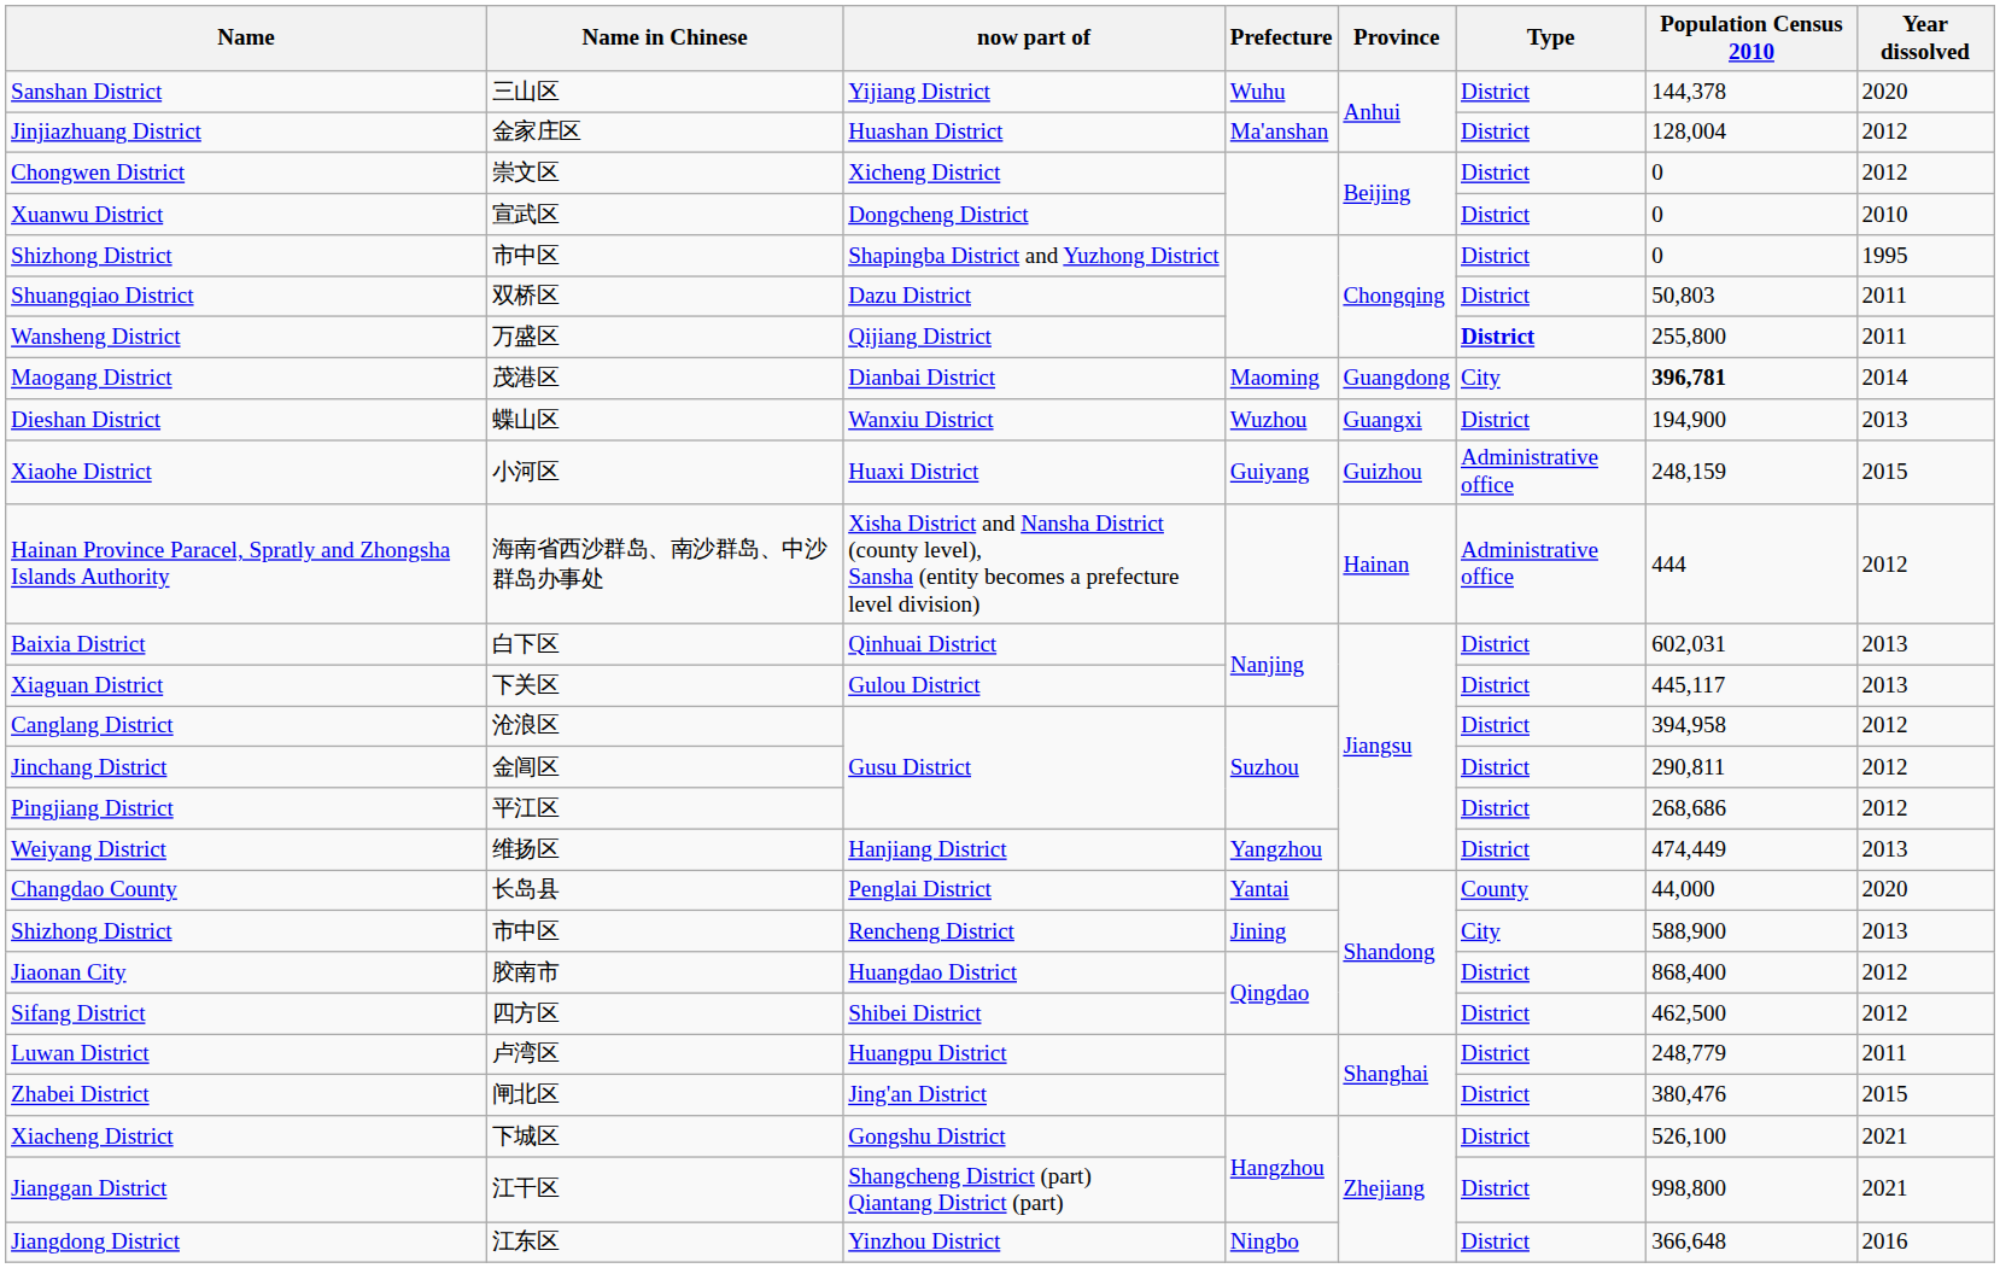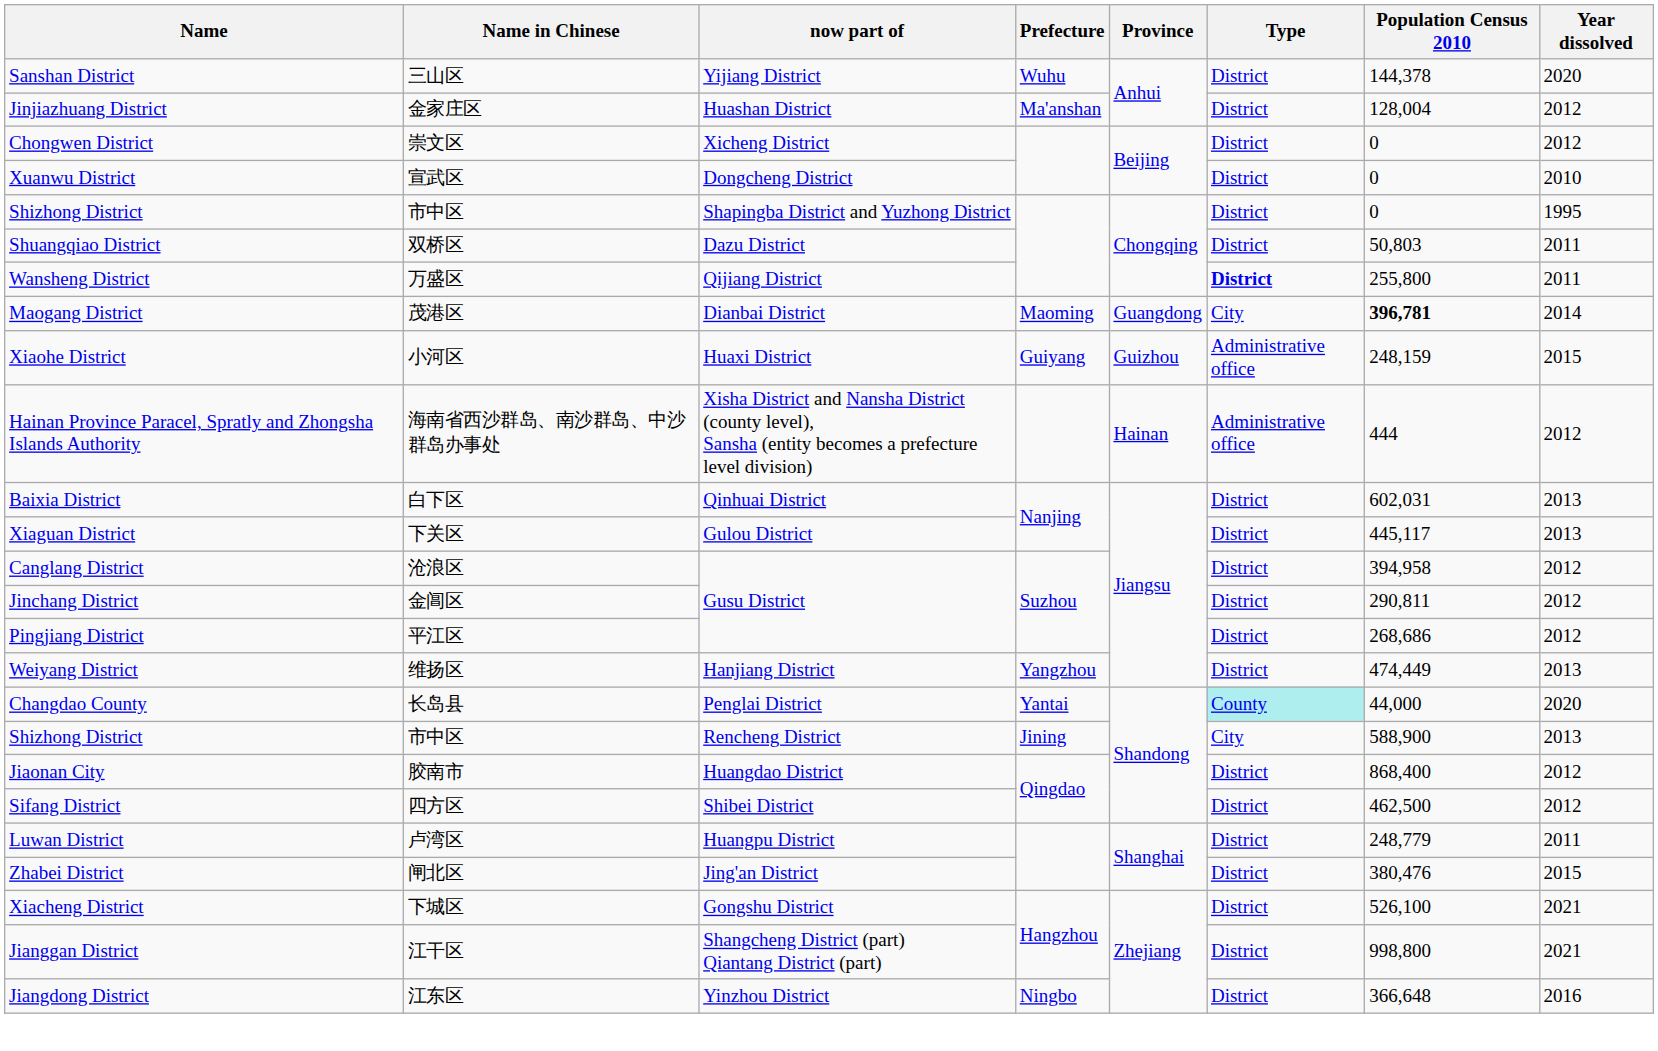 <table class="wikitable sortable" style="font-size:90%;" align="center">
 <tr>
 <th>Name</th>
 <th>Name in Chinese</th>
 <th>now part of</th>
 <th>Prefecture</th>
 <th>Province</th>
 <th>Type</th>
 <th>Population Census <a href='#'>2010</a></th>
 <th>Year dissolved</th>
 </tr>
 <tr>
 <td><a href='#'>Sanshan District</a></td>
 <td>三山区</td>
 <td><a href='#'>Yijiang District</a></td>
 <td><a href='#'>Wuhu</a></td>
 <td rowspan="2"><a href='#'>Anhui</a></td>
 <td><a href='#'>District</a></td>
 <td>144,378</td>
 <td>2020</td>
 </tr>
 <tr>
 <td><a href='#'>Jinjiazhuang District</a></td>
 <td>金家庄区</td>
 <td><a href='#'>Huashan District</a></td>
 <td><a href='#'>Ma'anshan</a></td>
 <td><a href='#'>District</a></td>
 <td>128,004</td>
 <td>2012</td>
 </tr>
 <tr>
 <td><a href='#'>Chongwen District</a></td>
 <td>崇文区</td>
 <td><a href='#'>Xicheng District</a></td>
 <td rowspan="2"></td>
 <td rowspan="2"><a href='#'>Beijing</a></td>
 <td><a href='#'>District</a></td>
 <td><span>0</span></td>
 <td>2012</td>
 </tr>
 <tr>
 <td><a href='#'>Xuanwu District</a></td>
 <td>宣武区</td>
 <td><a href='#'>Dongcheng District</a></td>
 <td><a href='#'>District</a></td>
 <td><span>0</span></td>
 <td>2010</td>
 </tr>
 <tr>
 <td><a href='#'>Shizhong District</a></td>
 <td>市中区</td>
 <td><a href='#'>Shapingba District</a> and <a href='#'>Yuzhong District</a></td>
 <td rowspan="3"></td>
 <td rowspan="3"><a href='#'>Chongqing</a></td>
 <td><a href='#'>District</a></td>
 <td><span>0</span></td>
 <td>1995</td>
 </tr>
 <tr>
 <td><a href='#'>Shuangqiao District</a></td>
 <td>双桥区</td>
 <td><a href='#'>Dazu District</a></td>
 <td><a href='#'>District</a></td>
 <td>50,803</td>
 <td>2011</td>
 </tr>
 <tr>
 <td><a href='#'>Wansheng District</a></td>
 <td>万盛区</td>
 <td><a href='#'>Qijiang District</a></td>
 <td><strong><a href='#'>District</a></strong></td>
 <td>255,800</td>
 <td>2011</td>
 </tr>
 <tr>
 <td><a href='#'>Maogang District</a></td>
 <td>茂港区</td>
 <td><a href='#'>Dianbai District</a></td>
 <td><a href='#'>Maoming</a></td>
 <td><a href='#'>Guangdong</a></td>
 <td><a href='#'>City</a></td>
 <td><strong>396,781</strong></td>
 <td>2014</td>
 </tr>
 <tr>
-<td><a href='#'>Dieshan District</a></td>
-<td>蝶山区</td>
-<td><a href='#'>Wanxiu District</a></td>
-<td><a href='#'>Wuzhou</a></td>
-<td><a href='#'>Guangxi</a></td>
-<td><a href='#'>District</a></td>
-<td>194,900</td>
-<td>2013</td>
-</tr>
-<tr>
 <td><a href='#'>Xiaohe District</a></td>
 <td>小河区</td>
 <td><a href='#'>Huaxi District</a></td>
 <td><a href='#'>Guiyang</a></td>
 <td><a href='#'>Guizhou</a></td>
 <td><a href='#'>Administrative office</a></td>
 <td>248,159</td>
 <td>2015</td>
 </tr>
 <tr>
 <td><a href='#'>Hainan Province Paracel, Spratly and Zhongsha Islands Authority</a></td>
 <td>海南省西沙群岛、南沙群岛、中沙群岛办事处</td>
 <td><a href='#'>Xisha District</a> and <a href='#'>Nansha District</a> (county level),<br><a href='#'>Sansha</a> (entity becomes a prefecture level division)</td>
 <td></td>
 <td><a href='#'>Hainan</a></td>
 <td><a href='#'>Administrative office</a></td>
 <td>444</td>
 <td>2012</td>
 </tr>
 <tr>
 <td><a href='#'>Baixia District</a></td>
 <td>白下区</td>
 <td><a href='#'>Qinhuai District</a></td>
 <td rowspan="2"><a href='#'>Nanjing</a></td>
 <td rowspan="6"><a href='#'>Jiangsu</a></td>
 <td><a href='#'>District</a></td>
 <td>602,031</td>
 <td>2013</td>
 </tr>
 <tr>
 <td><a href='#'>Xiaguan District</a></td>
 <td>下关区</td>
 <td><a href='#'>Gulou District</a></td>
 <td><a href='#'>District</a></td>
 <td>445,117</td>
 <td>2013</td>
 </tr>
 <tr>
 <td><a href='#'>Canglang District</a></td>
 <td>沧浪区</td>
 <td rowspan="3"><a href='#'>Gusu District</a></td>
 <td rowspan="3"><a href='#'>Suzhou</a></td>
 <td><a href='#'>District</a></td>
 <td>394,958</td>
 <td>2012</td>
 </tr>
 <tr>
 <td><a href='#'>Jinchang District</a></td>
 <td>金阊区</td>
 <td><a href='#'>District</a></td>
 <td>290,811</td>
 <td>2012</td>
 </tr>
 <tr>
 <td><a href='#'>Pingjiang District</a></td>
 <td>平江区</td>
 <td><a href='#'>District</a></td>
 <td>268,686</td>
 <td>2012</td>
 </tr>
 <tr>
 <td><a href='#'>Weiyang District</a></td>
 <td>维扬区</td>
 <td><a href='#'>Hanjiang District</a></td>
 <td><a href='#'>Yangzhou</a></td>
 <td><a href='#'>District</a></td>
 <td>474,449</td>
 <td>2013</td>
 </tr>
 <tr>
 <td><a href='#'>Changdao County</a></td>
 <td>长岛县</td>
 <td><a href='#'>Penglai District</a></td>
 <td><a href='#'>Yantai</a></td>
 <td rowspan="4"><a href='#'>Shandong</a></td>
-<td><a href='#'>County</a></td>
+<td style="background: paleturquoise;"><a href='#'>County</a></td>
 <td>44,000</td>
 <td>2020</td>
 </tr>
 <tr>
 <td><a href='#'>Shizhong District</a></td>
 <td>市中区</td>
 <td><a href='#'>Rencheng District</a></td>
 <td><a href='#'>Jining</a></td>
 <td><a href='#'>City</a></td>
 <td>588,900</td>
 <td>2013</td>
 </tr>
 <tr>
 <td><a href='#'>Jiaonan City</a></td>
 <td>胶南市</td>
 <td><a href='#'>Huangdao District</a></td>
 <td rowspan="2"><a href='#'>Qingdao</a></td>
 <td><a href='#'>District</a></td>
 <td>868,400</td>
 <td>2012</td>
 </tr>
 <tr>
 <td><a href='#'>Sifang District</a></td>
 <td>四方区</td>
 <td><a href='#'>Shibei District</a></td>
 <td><a href='#'>District</a></td>
 <td>462,500</td>
 <td>2012</td>
 </tr>
 <tr>
 <td><a href='#'>Luwan District</a></td>
 <td>卢湾区</td>
 <td><a href='#'>Huangpu District</a></td>
 <td rowspan="2"></td>
 <td rowspan="2"><a href='#'>Shanghai</a></td>
 <td><a href='#'>District</a></td>
 <td>248,779</td>
 <td>2011</td>
 </tr>
 <tr>
 <td><a href='#'>Zhabei District</a></td>
 <td>闸北区</td>
 <td><a href='#'>Jing'an District</a></td>
 <td><a href='#'>District</a></td>
 <td>380,476</td>
 <td>2015</td>
 </tr>
 <tr>
 <td><a href='#'>Xiacheng District</a></td>
 <td>下城区</td>
 <td><a href='#'>Gongshu District</a></td>
 <td rowspan="2"><a href='#'>Hangzhou</a></td>
 <td rowspan="3"><a href='#'>Zhejiang</a></td>
 <td><a href='#'>District</a></td>
 <td>526,100</td>
 <td>2021</td>
 </tr>
 <tr>
 <td><a href='#'>Jianggan District</a></td>
 <td>江干区</td>
 <td><a href='#'>Shangcheng District</a> (part)<br><a href='#'>Qiantang District</a> (part)</td>
 <td><a href='#'>District</a></td>
 <td>998,800</td>
 <td>2021</td>
 </tr>
 <tr>
 <td><a href='#'>Jiangdong District</a></td>
 <td>江东区</td>
 <td><a href='#'>Yinzhou District</a></td>
 <td><a href='#'>Ningbo</a></td>
 <td><a href='#'>District</a></td>
 <td>366,648</td>
 <td>2016</td>
 </tr>
 </table>
